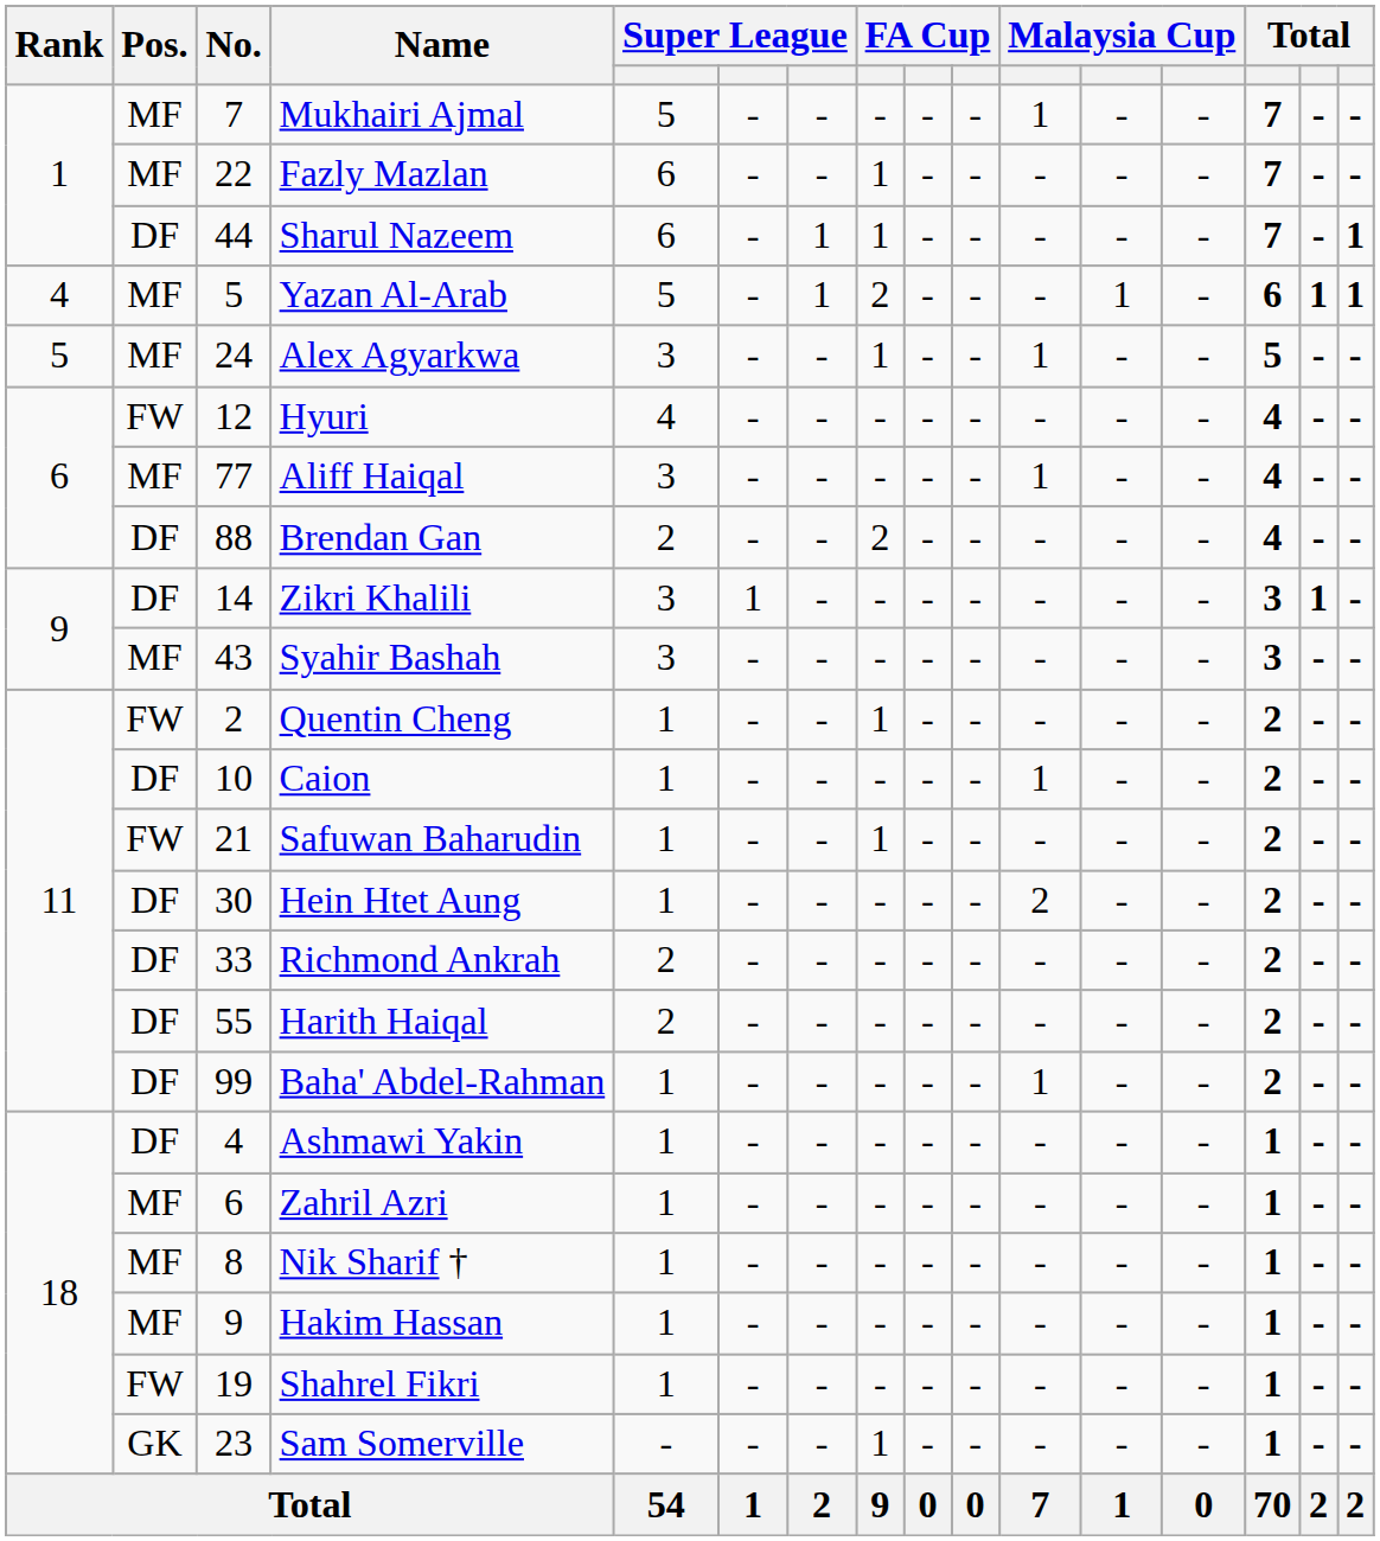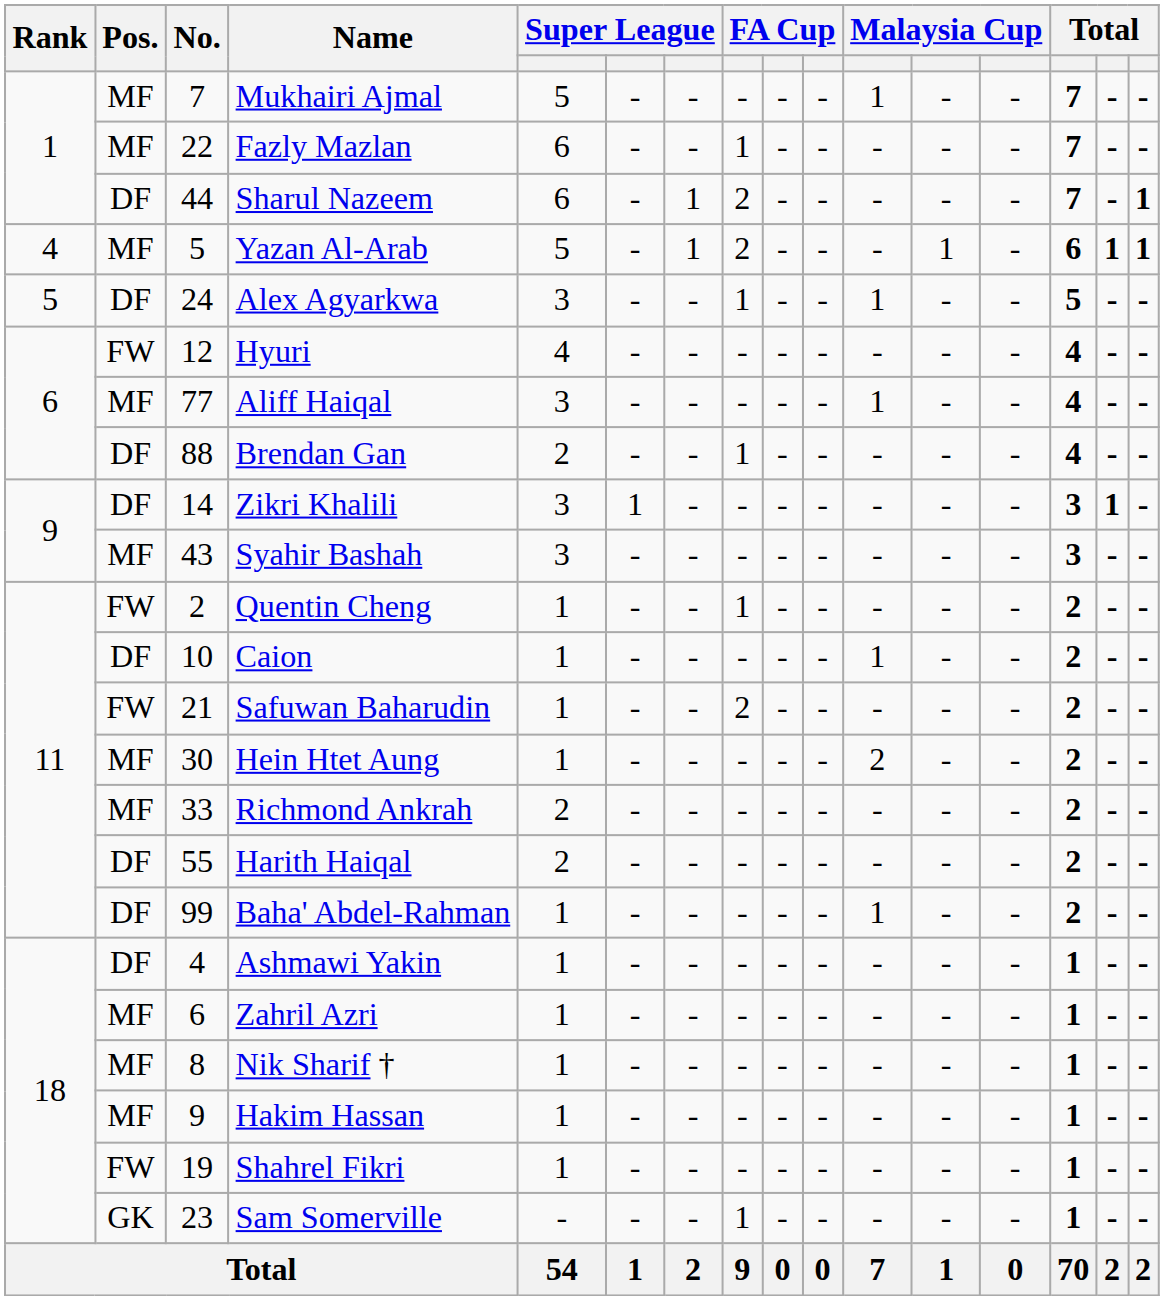 <table class="wikitable sortable" style="text-align: center;">
 <tr>
 <th rowspan="2">Rank</th>
 <th rowspan="2">Pos.</th>
 <th rowspan="2">No.</th>
 <th rowspan="2">Name</th>
 <th colspan="3"><a href='#'>Super League</a></th>
 <th colspan="3"><a href='#'>FA Cup</a></th>
 <th colspan="3"><a href='#'>Malaysia Cup</a></th>
 <th colspan="3">Total</th>
 </tr>
 <tr>
 <th></th>
 <th></th>
 <th></th>
 <th></th>
 <th></th>
 <th></th>
 <th></th>
 <th></th>
 <th></th>
 <th></th>
 <th></th>
 <th></th>
 </tr>
 <tr>
 <td rowspan="3">1</td>
 <td>MF</td>
 <td>7</td>
 <td align=left> <a href='#'>Mukhairi Ajmal</a></td>
 <td>5</td>
 <td>-</td>
 <td>-</td>
 <td>-</td>
 <td>-</td>
 <td>-</td>
 <td>1</td>
 <td>-</td>
 <td>-</td>
 <td><strong>7</strong></td>
 <td><strong>-</strong></td>
 <td><strong>-</strong></td>
 </tr>
 <tr>
 <td>MF</td>
 <td>22</td>
 <td align=left> <a href='#'>Fazly Mazlan</a></td>
 <td>6</td>
 <td>-</td>
 <td>-</td>
 <td>1</td>
 <td>-</td>
 <td>-</td>
 <td>-</td>
 <td>-</td>
 <td>-</td>
 <td><strong>7</strong></td>
 <td><strong>-</strong></td>
 <td><strong>-</strong></td>
 </tr>
 <tr>
 <td>DF</td>
 <td>44</td>
 <td align=left> <a href='#'>Sharul Nazeem</a></td>
 <td>6</td>
 <td>-</td>
 <td>1</td>
-<td>1</td>
+<td>2</td>
 <td>-</td>
 <td>-</td>
 <td>-</td>
 <td>-</td>
 <td>-</td>
 <td><strong>7</strong></td>
 <td><strong>-</strong></td>
 <td><strong>1</strong></td>
 </tr>
 <tr>
 <td>4</td>
 <td>MF</td>
 <td>5</td>
 <td align=left> <a href='#'>Yazan Al-Arab</a></td>
 <td>5</td>
 <td>-</td>
 <td>1</td>
 <td>2</td>
 <td>-</td>
 <td>-</td>
 <td>-</td>
 <td>1</td>
 <td>-</td>
 <td><strong>6</strong></td>
 <td><strong>1</strong></td>
 <td><strong>1</strong></td>
 </tr>
 <tr>
 <td>5</td>
-<td>MF</td>
+<td>DF</td>
 <td>24</td>
 <td align=left> <a href='#'>Alex Agyarkwa</a></td>
 <td>3</td>
 <td>-</td>
 <td>-</td>
 <td>1</td>
 <td>-</td>
 <td>-</td>
 <td>1</td>
 <td>-</td>
 <td>-</td>
 <td><strong>5</strong></td>
 <td><strong>-</strong></td>
 <td><strong>-</strong></td>
 </tr>
 <tr>
 <td rowspan="3">6</td>
 <td>FW</td>
 <td>12</td>
 <td align=left> <a href='#'>Hyuri</a></td>
 <td>4</td>
 <td>-</td>
 <td>-</td>
 <td>-</td>
 <td>-</td>
 <td>-</td>
 <td>-</td>
 <td>-</td>
 <td>-</td>
 <td><strong>4</strong></td>
 <td><strong>-</strong></td>
 <td><strong>-</strong></td>
 </tr>
 <tr>
 <td>MF</td>
 <td>77</td>
 <td align=left> <a href='#'>Aliff Haiqal</a></td>
 <td>3</td>
 <td>-</td>
 <td>-</td>
 <td>-</td>
 <td>-</td>
 <td>-</td>
 <td>1</td>
 <td>-</td>
 <td>-</td>
 <td><strong>4</strong></td>
 <td><strong>-</strong></td>
 <td><strong>-</strong></td>
 </tr>
 <tr>
 <td>DF</td>
 <td>88</td>
 <td align=left> <a href='#'>Brendan Gan</a></td>
 <td>2</td>
 <td>-</td>
 <td>-</td>
-<td>2</td>
+<td>1</td>
 <td>-</td>
 <td>-</td>
 <td>-</td>
 <td>-</td>
 <td>-</td>
 <td><strong>4</strong></td>
 <td><strong>-</strong></td>
 <td><strong>-</strong></td>
 </tr>
 <tr>
 <td rowspan="2">9</td>
 <td>DF</td>
 <td>14</td>
 <td align=left> <a href='#'>Zikri Khalili</a></td>
 <td>3</td>
 <td>1</td>
 <td>-</td>
 <td>-</td>
 <td>-</td>
 <td>-</td>
 <td>-</td>
 <td>-</td>
 <td>-</td>
 <td><strong>3</strong></td>
 <td><strong>1</strong></td>
 <td><strong>-</strong></td>
 </tr>
 <tr>
 <td>MF</td>
 <td>43</td>
 <td align=left> <a href='#'>Syahir Bashah</a></td>
 <td>3</td>
 <td>-</td>
 <td>-</td>
 <td>-</td>
 <td>-</td>
 <td>-</td>
 <td>-</td>
 <td>-</td>
 <td>-</td>
 <td><strong>3</strong></td>
 <td><strong>-</strong></td>
 <td><strong>-</strong></td>
 </tr>
 <tr>
 <td rowspan="7">11</td>
 <td>FW</td>
 <td>2</td>
 <td align=left> <a href='#'>Quentin Cheng</a></td>
 <td>1</td>
 <td>-</td>
 <td>-</td>
 <td>1</td>
 <td>-</td>
 <td>-</td>
 <td>-</td>
 <td>-</td>
 <td>-</td>
 <td><strong>2</strong></td>
 <td><strong>-</strong></td>
 <td><strong>-</strong></td>
 </tr>
 <tr>
 <td>DF</td>
 <td>10</td>
 <td align=left> <a href='#'>Caion</a></td>
 <td>1</td>
 <td>-</td>
 <td>-</td>
 <td>-</td>
 <td>-</td>
 <td>-</td>
 <td>1</td>
 <td>-</td>
 <td>-</td>
 <td><strong>2</strong></td>
 <td><strong>-</strong></td>
 <td><strong>-</strong></td>
 </tr>
 <tr>
 <td>FW</td>
 <td>21</td>
 <td align=left> <a href='#'>Safuwan Baharudin</a></td>
 <td>1</td>
 <td>-</td>
 <td>-</td>
-<td>1</td>
+<td>2</td>
 <td>-</td>
 <td>-</td>
 <td>-</td>
 <td>-</td>
 <td>-</td>
 <td><strong>2</strong></td>
 <td><strong>-</strong></td>
 <td><strong>-</strong></td>
 </tr>
 <tr>
-<td>DF</td>
+<td>MF</td>
 <td>30</td>
 <td align=left> <a href='#'>Hein Htet Aung</a></td>
 <td>1</td>
 <td>-</td>
 <td>-</td>
 <td>-</td>
 <td>-</td>
 <td>-</td>
 <td>2</td>
 <td>-</td>
 <td>-</td>
 <td><strong>2</strong></td>
 <td><strong>-</strong></td>
 <td><strong>-</strong></td>
 </tr>
 <tr>
-<td>DF</td>
+<td>MF</td>
 <td>33</td>
 <td align=left> <a href='#'>Richmond Ankrah</a></td>
 <td>2</td>
 <td>-</td>
 <td>-</td>
 <td>-</td>
 <td>-</td>
 <td>-</td>
 <td>-</td>
 <td>-</td>
 <td>-</td>
 <td><strong>2</strong></td>
 <td><strong>-</strong></td>
 <td><strong>-</strong></td>
 </tr>
 <tr>
 <td>DF</td>
 <td>55</td>
 <td align=left> <a href='#'>Harith Haiqal</a></td>
 <td>2</td>
 <td>-</td>
 <td>-</td>
 <td>-</td>
 <td>-</td>
 <td>-</td>
 <td>-</td>
 <td>-</td>
 <td>-</td>
 <td><strong>2</strong></td>
 <td><strong>-</strong></td>
 <td><strong>-</strong></td>
 </tr>
 <tr>
 <td>DF</td>
 <td>99</td>
 <td align=left> <a href='#'>Baha' Abdel-Rahman</a></td>
 <td>1</td>
 <td>-</td>
 <td>-</td>
 <td>-</td>
 <td>-</td>
 <td>-</td>
 <td>1</td>
 <td>-</td>
 <td>-</td>
 <td><strong>2</strong></td>
 <td><strong>-</strong></td>
 <td><strong>-</strong></td>
 </tr>
 <tr>
 <td rowspan="6">18</td>
 <td>DF</td>
 <td>4</td>
 <td align=left> <a href='#'>Ashmawi Yakin</a></td>
 <td>1</td>
 <td>-</td>
 <td>-</td>
 <td>-</td>
 <td>-</td>
 <td>-</td>
 <td>-</td>
 <td>-</td>
 <td>-</td>
 <td><strong>1</strong></td>
 <td><strong>-</strong></td>
 <td><strong>-</strong></td>
 </tr>
 <tr>
 <td>MF</td>
 <td>6</td>
 <td align=left> <a href='#'>Zahril Azri</a></td>
 <td>1</td>
 <td>-</td>
 <td>-</td>
 <td>-</td>
 <td>-</td>
 <td>-</td>
 <td>-</td>
 <td>-</td>
 <td>-</td>
 <td><strong>1</strong></td>
 <td><strong>-</strong></td>
 <td><strong>-</strong></td>
 </tr>
 <tr>
 <td>MF</td>
 <td>8</td>
 <td align=left> <a href='#'>Nik Sharif</a> †</td>
 <td>1</td>
 <td>-</td>
 <td>-</td>
 <td>-</td>
 <td>-</td>
 <td>-</td>
 <td>-</td>
 <td>-</td>
 <td>-</td>
 <td><strong>1</strong></td>
 <td><strong>-</strong></td>
 <td><strong>-</strong></td>
 </tr>
 <tr>
 <td>MF</td>
 <td>9</td>
 <td align=left> <a href='#'>Hakim Hassan</a></td>
 <td>1</td>
 <td>-</td>
 <td>-</td>
 <td>-</td>
 <td>-</td>
 <td>-</td>
 <td>-</td>
 <td>-</td>
 <td>-</td>
 <td><strong>1</strong></td>
 <td><strong>-</strong></td>
 <td><strong>-</strong></td>
 </tr>
 <tr>
 <td>FW</td>
 <td>19</td>
 <td align=left> <a href='#'>Shahrel Fikri</a></td>
 <td>1</td>
 <td>-</td>
 <td>-</td>
 <td>-</td>
 <td>-</td>
 <td>-</td>
 <td>-</td>
 <td>-</td>
 <td>-</td>
 <td><strong>1</strong></td>
 <td><strong>-</strong></td>
 <td><strong>-</strong></td>
 </tr>
 <tr>
 <td>GK</td>
 <td>23</td>
 <td align=left> <a href='#'>Sam Somerville</a></td>
 <td>-</td>
 <td>-</td>
 <td>-</td>
 <td>1</td>
 <td>-</td>
 <td>-</td>
 <td>-</td>
 <td>-</td>
 <td>-</td>
 <td><strong>1</strong></td>
 <td><strong>-</strong></td>
 <td><strong>-</strong></td>
 </tr>
 <tr>
 <th colspan=4>Total</th>
 <th>54</th>
 <th>1</th>
 <th>2</th>
 <th>9</th>
 <th>0</th>
 <th>0</th>
 <th>7</th>
 <th>1</th>
 <th>0</th>
 <th>70</th>
 <th>2</th>
 <th>2</th>
 </tr>
 </table>
